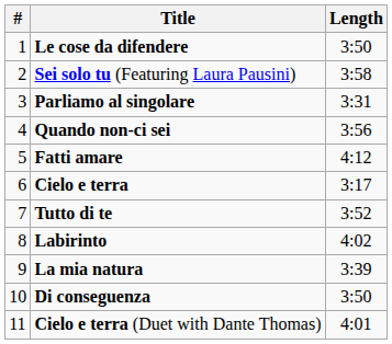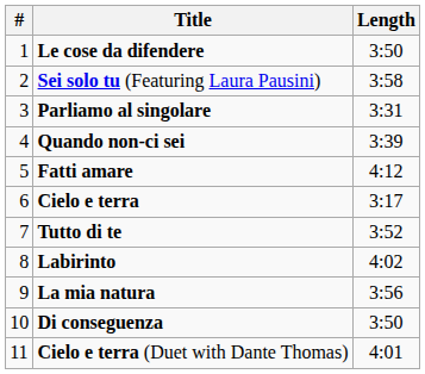 <table class="wikitable">
 <tr>
 <th>#</th>
 <th>Title</th>
 <th>Length</th>
 </tr>
 <tr>
 <td align="right">1</td>
 <td align="left"><strong>Le cose da difendere</strong></td>
 <td align="center">3:50</td>
 </tr>
 <tr>
 <td align="right">2</td>
 <td align="left"><strong><a href='#'>Sei solo tu</a></strong> (Featuring <a href='#'>Laura Pausini</a>)</td>
 <td align="center">3:58</td>
 </tr>
 <tr>
 <td align="right">3</td>
 <td align="left"><strong>Parliamo al singolare</strong></td>
 <td align="center">3:31</td>
 </tr>
 <tr>
 <td align="right">4</td>
 <td align="left"><strong>Quando non-ci sei</strong></td>
-<td align="center">3:56</td>
+<td align="center">3:39</td>
 </tr>
 <tr>
 <td align="right">5</td>
 <td align="left"><strong>Fatti amare</strong></td>
 <td align="center">4:12</td>
 </tr>
 <tr>
 <td align="right">6</td>
 <td align="left"><strong>Cielo e terra</strong></td>
 <td align="center">3:17</td>
 </tr>
 <tr>
 <td align="right">7</td>
 <td align="left"><strong>Tutto di te</strong></td>
 <td align="center">3:52</td>
 </tr>
 <tr>
 <td align="right">8</td>
 <td align="left"><strong>Labirinto</strong></td>
 <td align="center">4:02</td>
 </tr>
 <tr>
 <td align="right">9</td>
 <td align="left"><strong>La mia natura</strong></td>
-<td align="center">3:39</td>
+<td align="center">3:56</td>
 </tr>
 <tr>
 <td>10</td>
 <td align="left"><strong>Di conseguenza</strong></td>
 <td align="center">3:50</td>
 </tr>
 <tr>
 <td>11</td>
 <td align="left"><strong>Cielo e terra</strong> (Duet with Dante Thomas)</td>
 <td align="center">4:01</td>
 </tr>
 </table>
